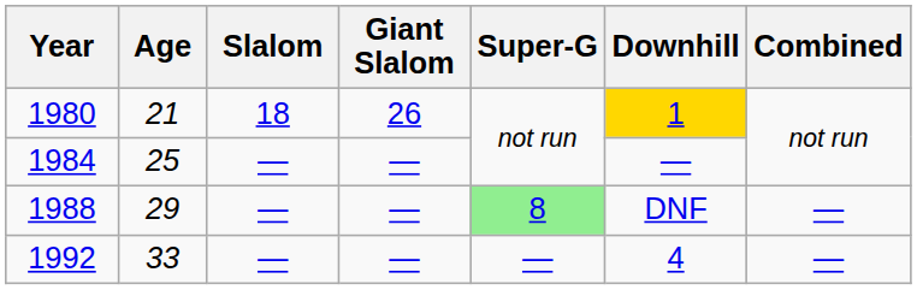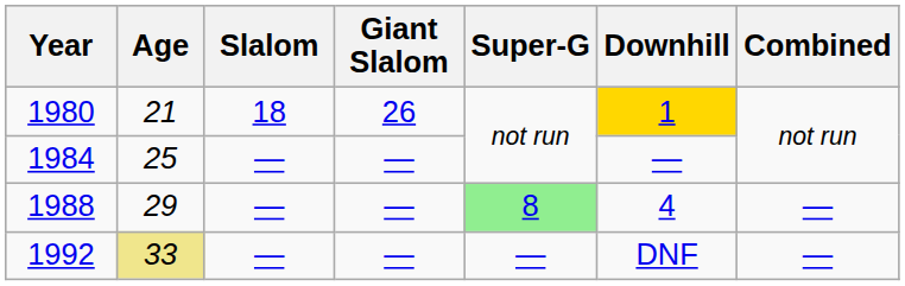 <table class=wikitable style="text-align:center">
 <tr>
 <th>  Year  </th>
 <th> Age </th>
 <th> Slalom </th>
 <th>Giant<br> Slalom </th>
 <th>Super-G</th>
 <th>Downhill</th>
 <th>Combined</th>
 </tr>
 <tr>
 <td><a href='#'>1980</a></td>
 <td><em>21</em></td>
 <td><a href='#'>18</a></td>
 <td><a href='#'>26</a></td>
 <td rowspan=2><small><em>not run</em></small></td>
 <td style="background:gold;"><a href='#'>1</a></td>
 <td rowspan=2><small><em>not run</em></small></td>
 </tr>
 <tr>
 <td><a href='#'>1984</a></td>
 <td><em>25</em></td>
 <td><a href='#'>—</a></td>
 <td><a href='#'>—</a></td>
 <td><a href='#'>—</a></td>
 </tr>
 <tr>
 <td><a href='#'>1988</a></td>
 <td><em>29</em></td>
 <td><a href='#'>—</a></td>
 <td><a href='#'>—</a></td>
 <td style="background: lightgreen;"><a href='#'>8</a></td>
-<td><a href='#'>DNF</a></td>
+<td><a href='#'>4</a></td>
 <td><a href='#'>—</a></td>
 </tr>
 <tr>
 <td><a href='#'>1992</a></td>
-<td><em>33</em></td>
+<td style="background: khaki;"><em>33</em></td>
 <td><a href='#'>—</a></td>
 <td><a href='#'>—</a></td>
 <td><a href='#'>—</a></td>
-<td><a href='#'>4</a></td>
+<td><a href='#'>DNF</a></td>
 <td><a href='#'>—</a></td>
 </tr>
 </table>
